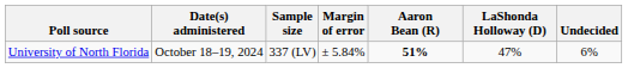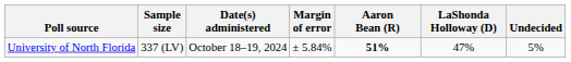 <table class="wikitable" style="font-size:90%;text-align:center;">
 <tr valign="bottom">
 <th>Poll source</th>
+<th>Sample<br>size</th>
 <th>Date(s)<br>administered</th>
-<th>Sample<br>size</th>
 <th>Margin<br>of error</th>
 <th style="width:100px;">Aaron<br>Bean (R)</th>
 <th style="width:100px;">LaShonda<br>Holloway (D)</th>
 <th>Undecided</th>
 </tr>
 <tr>
 <td style="text-align:left;"><a href='#'>University of North Florida</a></td>
+<td>337 (LV)</td>
 <td>October 18–19, 2024</td>
-<td>337 (LV)</td>
 <td>± 5.84%</td>
 <td><strong>51%</strong></td>
 <td>47%</td>
-<td>6%</td>
+<td>5%</td>
 </tr>
 </table>
